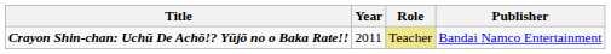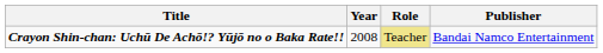 <table class="wikitable">
 <tr>
 <th>Title</th>
 <th>Year</th>
 <th>Role</th>
 <th>Publisher</th>
 </tr>
 <tr>
 <td><strong><em>Crayon Shin-chan: Uchū De Achō!? Yūjō no o Baka Rate!!</em></strong></td>
-<td>2011</td>
+<td>2008</td>
 <td style="background: khaki;">Teacher</td>
 <td><a href='#'>Bandai Namco Entertainment</a></td>
 </tr>
 </table>
